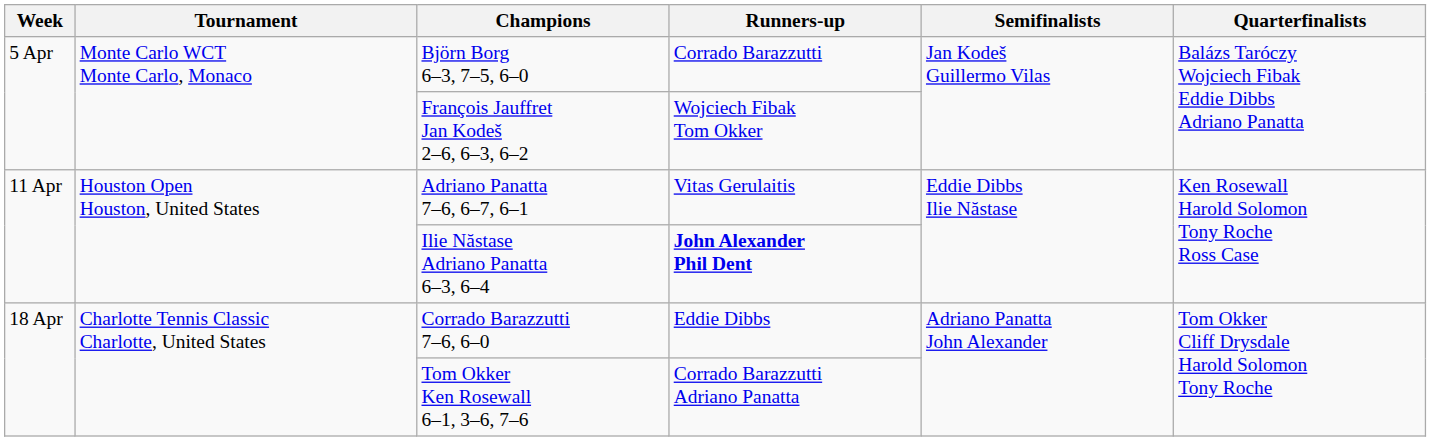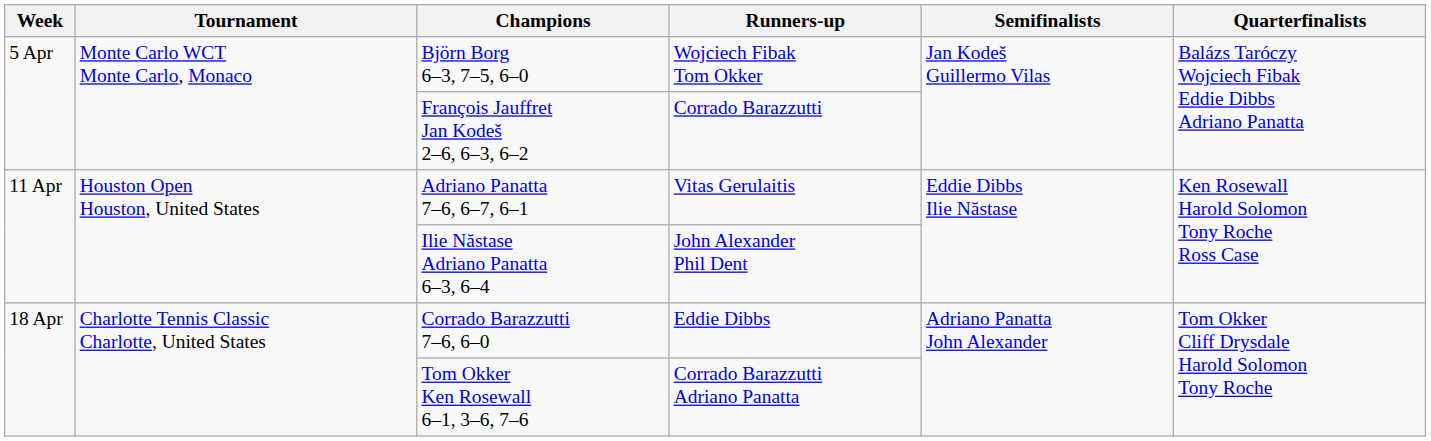 <table class=wikitable style=font-size:95%>
 <tr>
 <th style="width:48px;">Week</th>
 <th style="width:260px;">Tournament</th>
 <th style="width:190px;">Champions</th>
 <th style="width:190px;">Runners-up</th>
 <th style="width:190px;">Semifinalists</th>
 <th style="width:190px;">Quarterfinalists</th>
 </tr>
 <tr valign=top>
 <td rowspan=2>5 Apr</td>
 <td rowspan=2><a href='#'>Monte Carlo WCT</a><br> <a href='#'>Monte Carlo</a>, <a href='#'>Monaco</a></td>
 <td> <a href='#'>Björn Borg</a><br>6–3, 7–5, 6–0</td>
-<td> <a href='#'>Corrado Barazzutti</a></td>
+<td> <a href='#'>Wojciech Fibak</a><br> <a href='#'>Tom Okker</a></td>
 <td rowspan=2> <a href='#'>Jan Kodeš</a><br> <a href='#'>Guillermo Vilas</a></td>
 <td rowspan=2> <a href='#'>Balázs Taróczy</a><br> <a href='#'>Wojciech Fibak</a><br> <a href='#'>Eddie Dibbs</a><br> <a href='#'>Adriano Panatta</a></td>
 </tr>
 <tr valign=top>
 <td> <a href='#'>François Jauffret</a><br> <a href='#'>Jan Kodeš</a><br> 2–6, 6–3, 6–2</td>
-<td> <a href='#'>Wojciech Fibak</a><br> <a href='#'>Tom Okker</a></td>
+<td> <a href='#'>Corrado Barazzutti</a></td>
 </tr>
 <tr valign=top>
 <td rowspan=2>11 Apr</td>
 <td rowspan=2><a href='#'>Houston Open</a><br><a href='#'>Houston</a>, United States</td>
 <td> <a href='#'>Adriano Panatta</a><br>7–6, 6–7, 6–1</td>
 <td> <a href='#'>Vitas Gerulaitis</a></td>
 <td rowspan=2> <a href='#'>Eddie Dibbs</a><br> <a href='#'>Ilie Năstase</a></td>
 <td rowspan=2> <a href='#'>Ken Rosewall</a><br> <a href='#'>Harold Solomon</a><br> <a href='#'>Tony Roche</a><br> <a href='#'>Ross Case</a></td>
 </tr>
 <tr valign=top>
 <td> <a href='#'>Ilie Năstase</a><br> <a href='#'>Adriano Panatta</a><br>6–3, 6–4</td>
-<td><strong> <a href='#'>John Alexander</a><br>  <a href='#'>Phil Dent</a></strong></td>
+<td> <a href='#'>John Alexander</a><br>  <a href='#'>Phil Dent</a></td>
 </tr>
 <tr valign=top>
 <td rowspan=2>18 Apr</td>
 <td rowspan=2><a href='#'>Charlotte Tennis Classic</a><br> <a href='#'>Charlotte</a>, United States</td>
 <td> <a href='#'>Corrado Barazzutti</a><br>7–6, 6–0</td>
 <td> <a href='#'>Eddie Dibbs</a></td>
 <td rowspan=2> <a href='#'>Adriano Panatta</a><br> <a href='#'>John Alexander</a></td>
 <td rowspan=2> <a href='#'>Tom Okker</a><br> <a href='#'>Cliff Drysdale</a><br> <a href='#'>Harold Solomon</a><br> <a href='#'>Tony Roche</a></td>
 </tr>
 <tr valign=top>
 <td> <a href='#'>Tom Okker</a><br> <a href='#'>Ken Rosewall</a><br>6–1, 3–6, 7–6</td>
 <td> <a href='#'>Corrado Barazzutti</a><br> <a href='#'>Adriano Panatta</a></td>
 </tr>
 </table>
